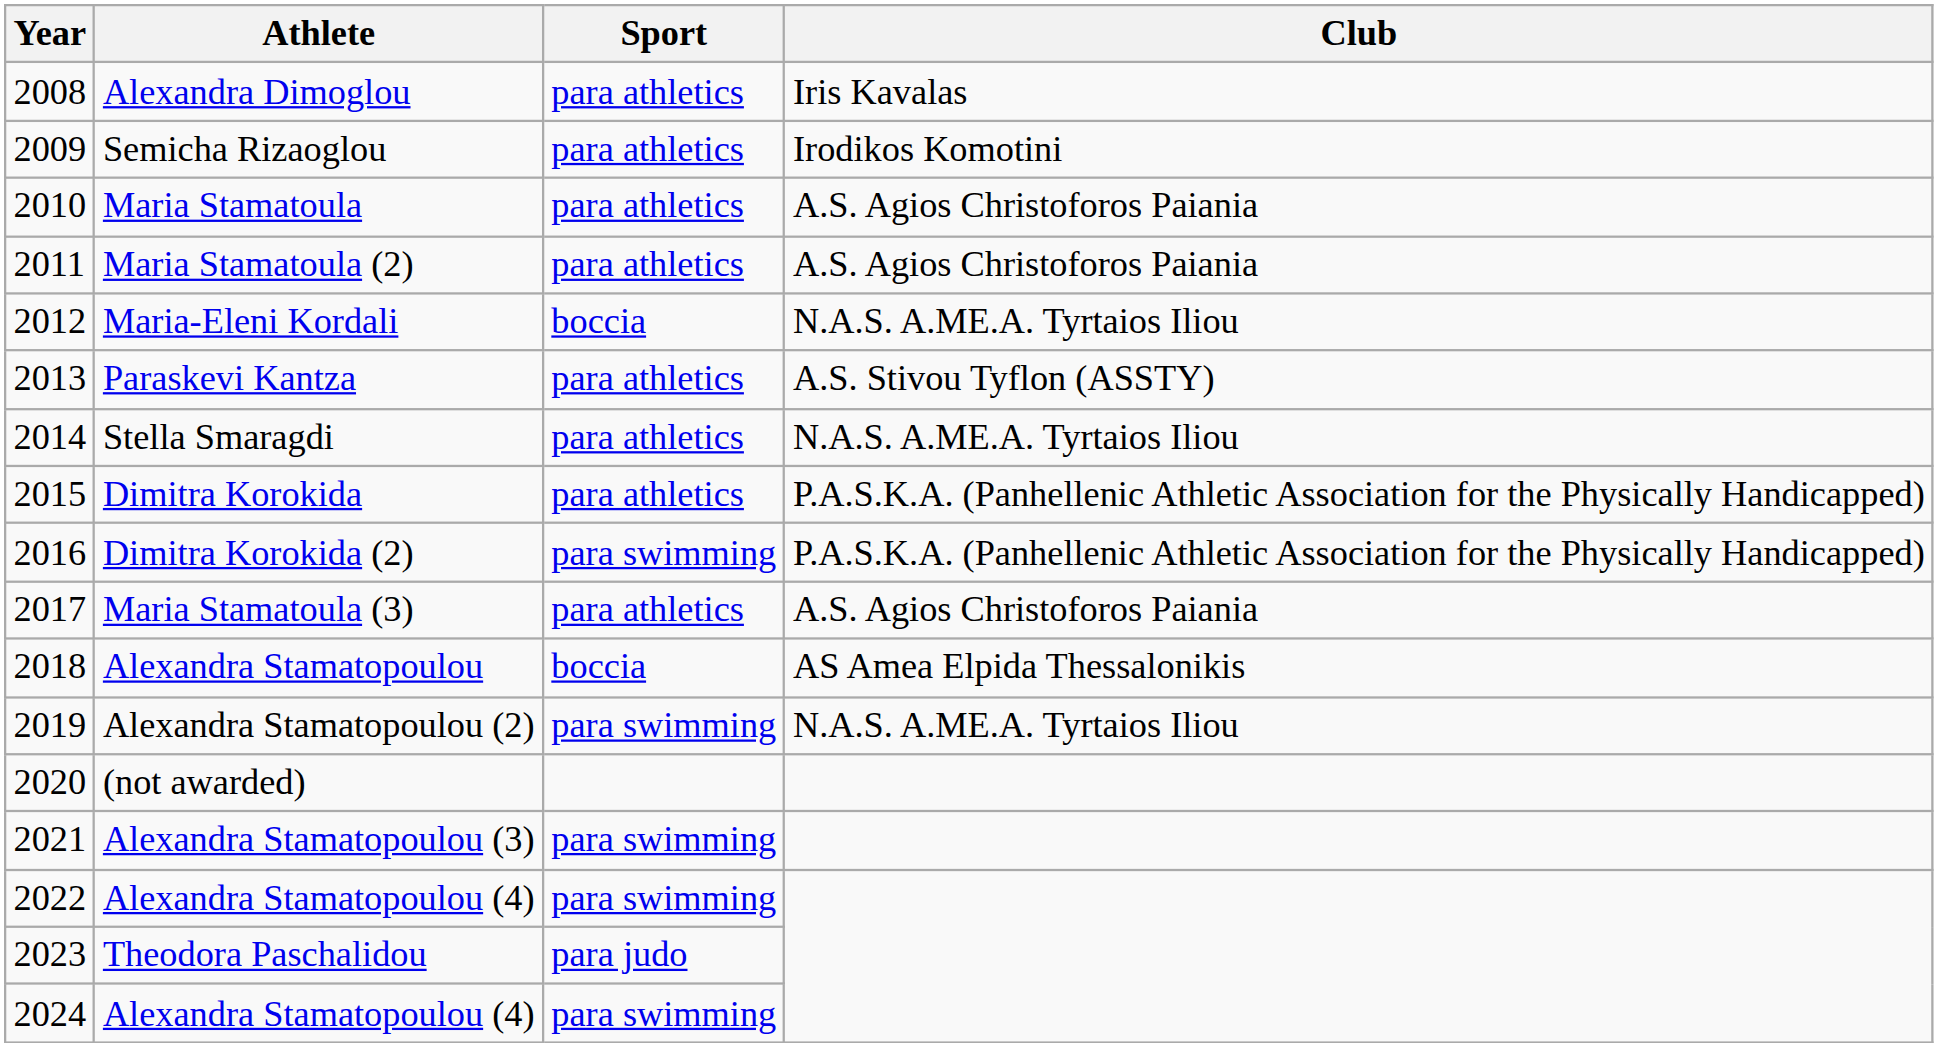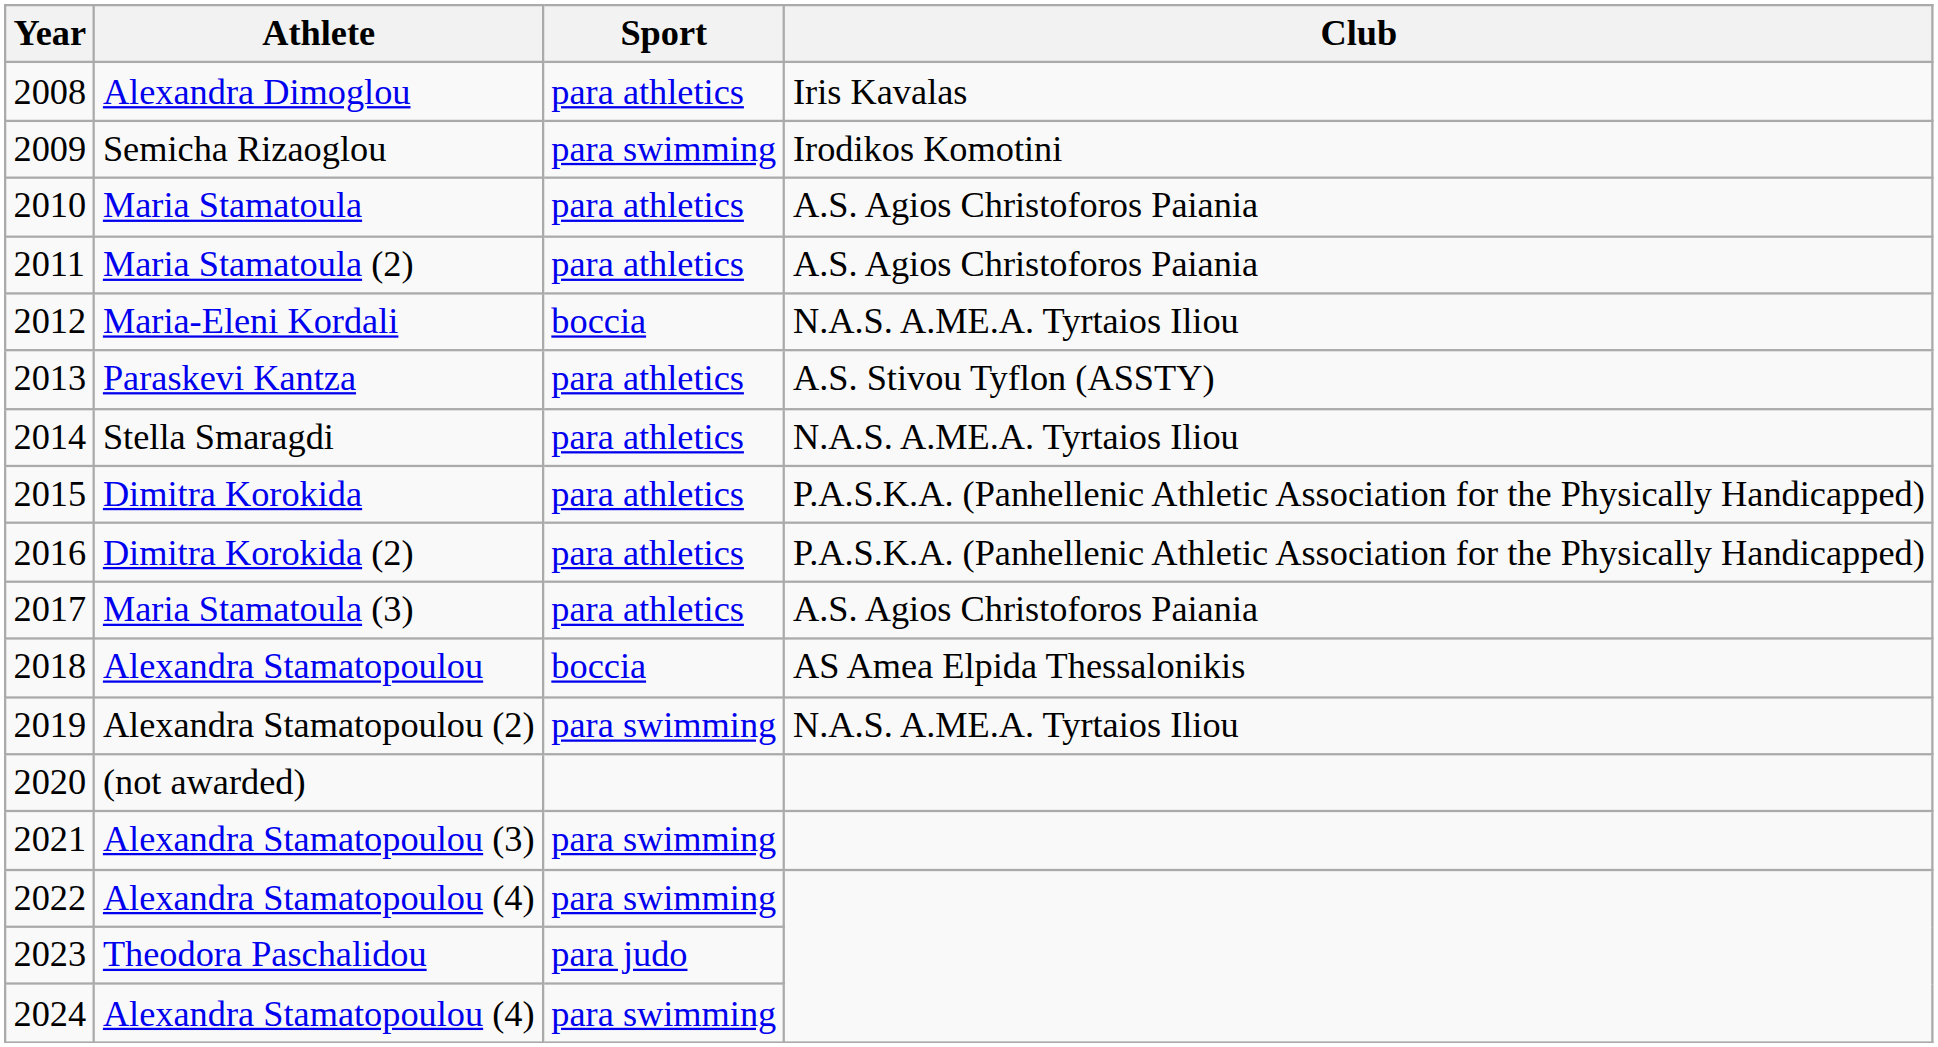 <table class="wikitable">
 <tr>
 <th>Year</th>
 <th>Athlete</th>
 <th>Sport</th>
 <th>Club</th>
 </tr>
 <tr>
 <td>2008</td>
 <td><a href='#'>Alexandra Dimoglou</a></td>
 <td><a href='#'>para athletics</a></td>
 <td>Iris Kavalas</td>
 </tr>
 <tr>
 <td>2009</td>
 <td>Semicha Rizaoglou</td>
-<td><a href='#'>para athletics</a></td>
+<td><a href='#'>para swimming</a></td>
 <td>Irodikos Komotini</td>
 </tr>
 <tr>
 <td>2010</td>
 <td><a href='#'>Maria Stamatoula</a></td>
 <td><a href='#'>para athletics</a></td>
 <td>A.S. Agios Christoforos Paiania</td>
 </tr>
 <tr>
 <td>2011</td>
 <td><a href='#'>Maria Stamatoula</a> (2)</td>
 <td><a href='#'>para athletics</a></td>
 <td>A.S. Agios Christoforos Paiania</td>
 </tr>
 <tr>
 <td>2012</td>
 <td><a href='#'>Maria-Eleni Kordali</a></td>
 <td><a href='#'>boccia</a></td>
 <td>N.A.S. A.ME.A. Tyrtaios Iliou</td>
 </tr>
 <tr>
 <td>2013</td>
 <td><a href='#'>Paraskevi Kantza</a></td>
 <td><a href='#'>para athletics</a></td>
 <td>A.S. Stivou Tyflon (ASSTY)</td>
 </tr>
 <tr>
 <td>2014</td>
 <td>Stella Smaragdi</td>
 <td><a href='#'>para athletics</a></td>
 <td>N.A.S. A.ME.A. Tyrtaios Iliou</td>
 </tr>
 <tr>
 <td>2015</td>
 <td><a href='#'>Dimitra Korokida</a></td>
 <td><a href='#'>para athletics</a></td>
 <td>P.A.S.K.A. (Panhellenic Athletic Association for the Physically Handicapped)</td>
 </tr>
 <tr>
 <td>2016</td>
 <td><a href='#'>Dimitra Korokida</a> (2)</td>
-<td><a href='#'>para swimming</a></td>
+<td><a href='#'>para athletics</a></td>
 <td>P.A.S.K.A. (Panhellenic Athletic Association for the Physically Handicapped)</td>
 </tr>
 <tr>
 <td>2017</td>
 <td><a href='#'>Maria Stamatoula</a> (3)</td>
 <td><a href='#'>para athletics</a></td>
 <td>A.S. Agios Christoforos Paiania</td>
 </tr>
 <tr>
 <td>2018</td>
 <td><a href='#'>Alexandra Stamatopoulou</a></td>
 <td><a href='#'>boccia</a></td>
 <td>AS Amea Elpida Thessalonikis</td>
 </tr>
 <tr>
 <td>2019</td>
 <td>Alexandra Stamatopoulou (2)</td>
 <td><a href='#'>para swimming</a></td>
 <td>N.A.S. A.ME.A. Tyrtaios Iliou</td>
 </tr>
 <tr>
 <td>2020</td>
 <td>(not awarded)</td>
 <td></td>
 <td></td>
 </tr>
 <tr>
 <td>2021</td>
 <td><a href='#'>Alexandra Stamatopoulou</a> (3)</td>
 <td><a href='#'>para swimming</a></td>
 <td></td>
 </tr>
 <tr>
 <td>2022</td>
 <td><a href='#'>Alexandra Stamatopoulou</a> (4)</td>
 <td><a href='#'>para swimming</a></td>
 </tr>
 <tr>
 <td>2023</td>
 <td><a href='#'>Theodora Paschalidou</a></td>
 <td><a href='#'>para judo</a></td>
 </tr>
 <tr>
 <td>2024</td>
 <td><a href='#'>Alexandra Stamatopoulou</a> (4)</td>
 <td><a href='#'>para swimming</a></td>
 </tr>
 </table>
